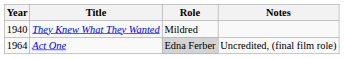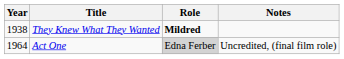 <table class="wikitable">
 <tr>
 <th>Year</th>
 <th>Title</th>
 <th>Role</th>
 <th>Notes</th>
 </tr>
 <tr>
-<td>1940</td>
+<td>1938</td>
 <td><em><a href='#'>They Knew What They Wanted</a></em></td>
-<td>Mildred</td>
+<td><strong>Mildred</strong></td>
 <td></td>
 </tr>
 <tr>
 <td>1964</td>
 <td><em><a href='#'>Act One</a></em></td>
 <td style="background: lightgrey;">Edna Ferber</td>
 <td>Uncredited, (final film role)</td>
 </tr>
 </table>
